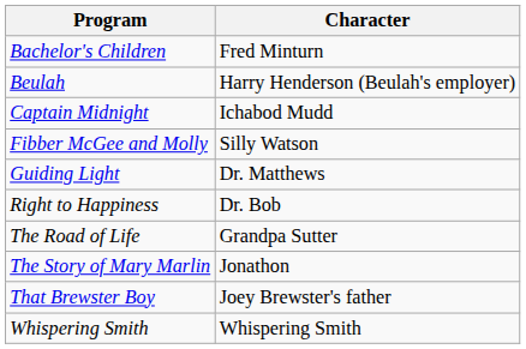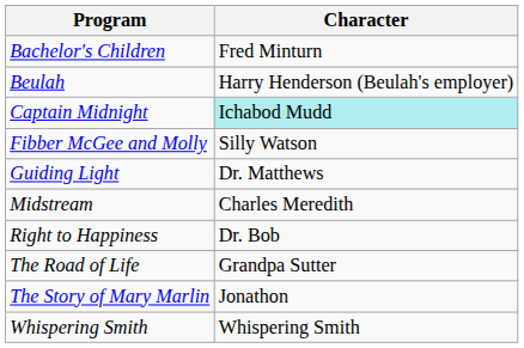 <table class="wikitable">
 <tr>
 <th>Program</th>
 <th>Character</th>
 </tr>
 <tr>
 <td><em><a href='#'>Bachelor's Children</a></em></td>
 <td>Fred Minturn</td>
 </tr>
 <tr>
 <td><em><a href='#'>Beulah</a></em></td>
 <td>Harry Henderson (Beulah's employer)</td>
 </tr>
 <tr>
 <td><em><a href='#'>Captain Midnight</a></em></td>
-<td>Ichabod Mudd</td>
+<td style="background: paleturquoise;">Ichabod Mudd</td>
 </tr>
 <tr>
 <td><em><a href='#'>Fibber McGee and Molly</a></em></td>
 <td>Silly Watson</td>
 </tr>
 <tr>
 <td><em><a href='#'>Guiding Light</a></em></td>
 <td>Dr. Matthews</td>
+</tr>
+<tr>
+<td><em>Midstream</em></td>
+<td>Charles Meredith</td>
 </tr>
 <tr>
 <td><em>Right to Happiness</em></td>
 <td>Dr. Bob</td>
 </tr>
 <tr>
 <td><em>The Road of Life</em></td>
 <td>Grandpa Sutter</td>
 </tr>
 <tr>
 <td><em><a href='#'>The Story of Mary Marlin</a></em></td>
 <td>Jonathon</td>
 </tr>
 <tr>
-<td><em><a href='#'>That Brewster Boy</a></em></td>
-<td>Joey Brewster's father</td>
-</tr>
-<tr>
 <td><em>Whispering Smith</em></td>
 <td>Whispering Smith</td>
 </tr>
 </table>
